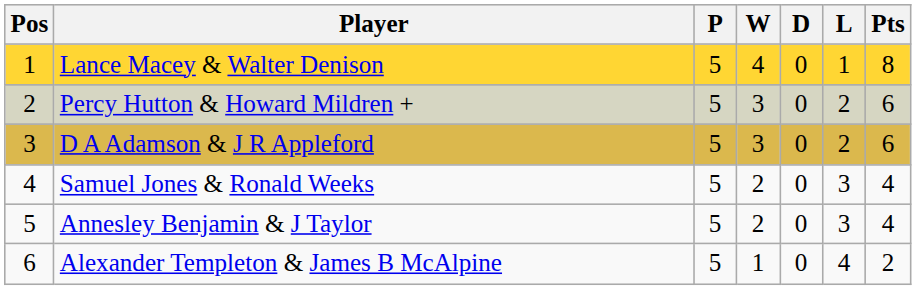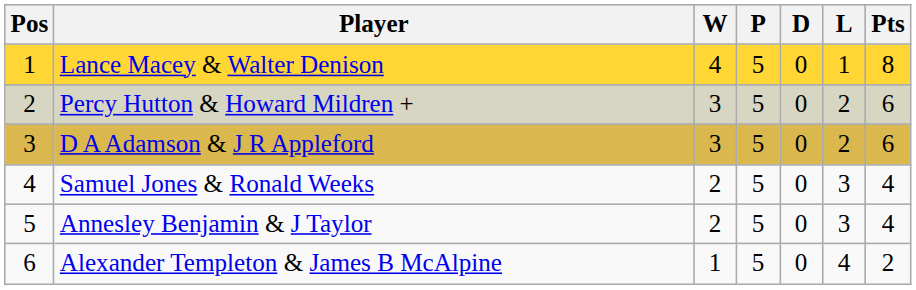 <table class="wikitable" style="font-size: 100%">
 <tr>
 <th width=20>Pos</th>
 <th width=400>Player</th>
+<th width=20>W</th>
 <th width=20>P</th>
-<th width=20>W</th>
 <th width=20>D</th>
 <th width=20>L</th>
 <th width=20>Pts</th>
 </tr>
 <tr align=center style="background: #FFD633;">
 <td>1</td>
 <td align="left"> <a href='#'>Lance Macey</a> & <a href='#'>Walter Denison</a></td>
+<td>4</td>
 <td>5</td>
-<td>4</td>
 <td>0</td>
 <td>1</td>
 <td>8</td>
 </tr>
 <tr align=center style="background: #D6D6C2;">
 <td>2</td>
 <td align="left"> <a href='#'>Percy Hutton</a> & <a href='#'>Howard Mildren</a> +</td>
+<td>3</td>
 <td>5</td>
-<td>3</td>
 <td>0</td>
 <td>2</td>
 <td>6</td>
 </tr>
 <tr align=center style="background: #DBB84D;">
 <td>3</td>
 <td align="left"> <a href='#'>D A Adamson</a> & <a href='#'>J R Appleford</a></td>
+<td>3</td>
 <td>5</td>
-<td>3</td>
 <td>0</td>
 <td>2</td>
 <td>6</td>
 </tr>
 <tr align=center>
 <td>4</td>
 <td align="left"> <a href='#'>Samuel Jones</a> & <a href='#'>Ronald Weeks</a></td>
+<td>2</td>
 <td>5</td>
-<td>2</td>
 <td>0</td>
 <td>3</td>
 <td>4</td>
 </tr>
 <tr align=center>
 <td>5</td>
 <td align="left"> <a href='#'>Annesley Benjamin</a> & <a href='#'>J Taylor</a></td>
+<td>2</td>
 <td>5</td>
-<td>2</td>
 <td>0</td>
 <td>3</td>
 <td>4</td>
 </tr>
 <tr align=center>
 <td>6</td>
 <td align="left"> <a href='#'>Alexander Templeton</a> & <a href='#'>James B McAlpine</a></td>
+<td>1</td>
 <td>5</td>
-<td>1</td>
 <td>0</td>
 <td>4</td>
 <td>2</td>
 </tr>
 </table>
